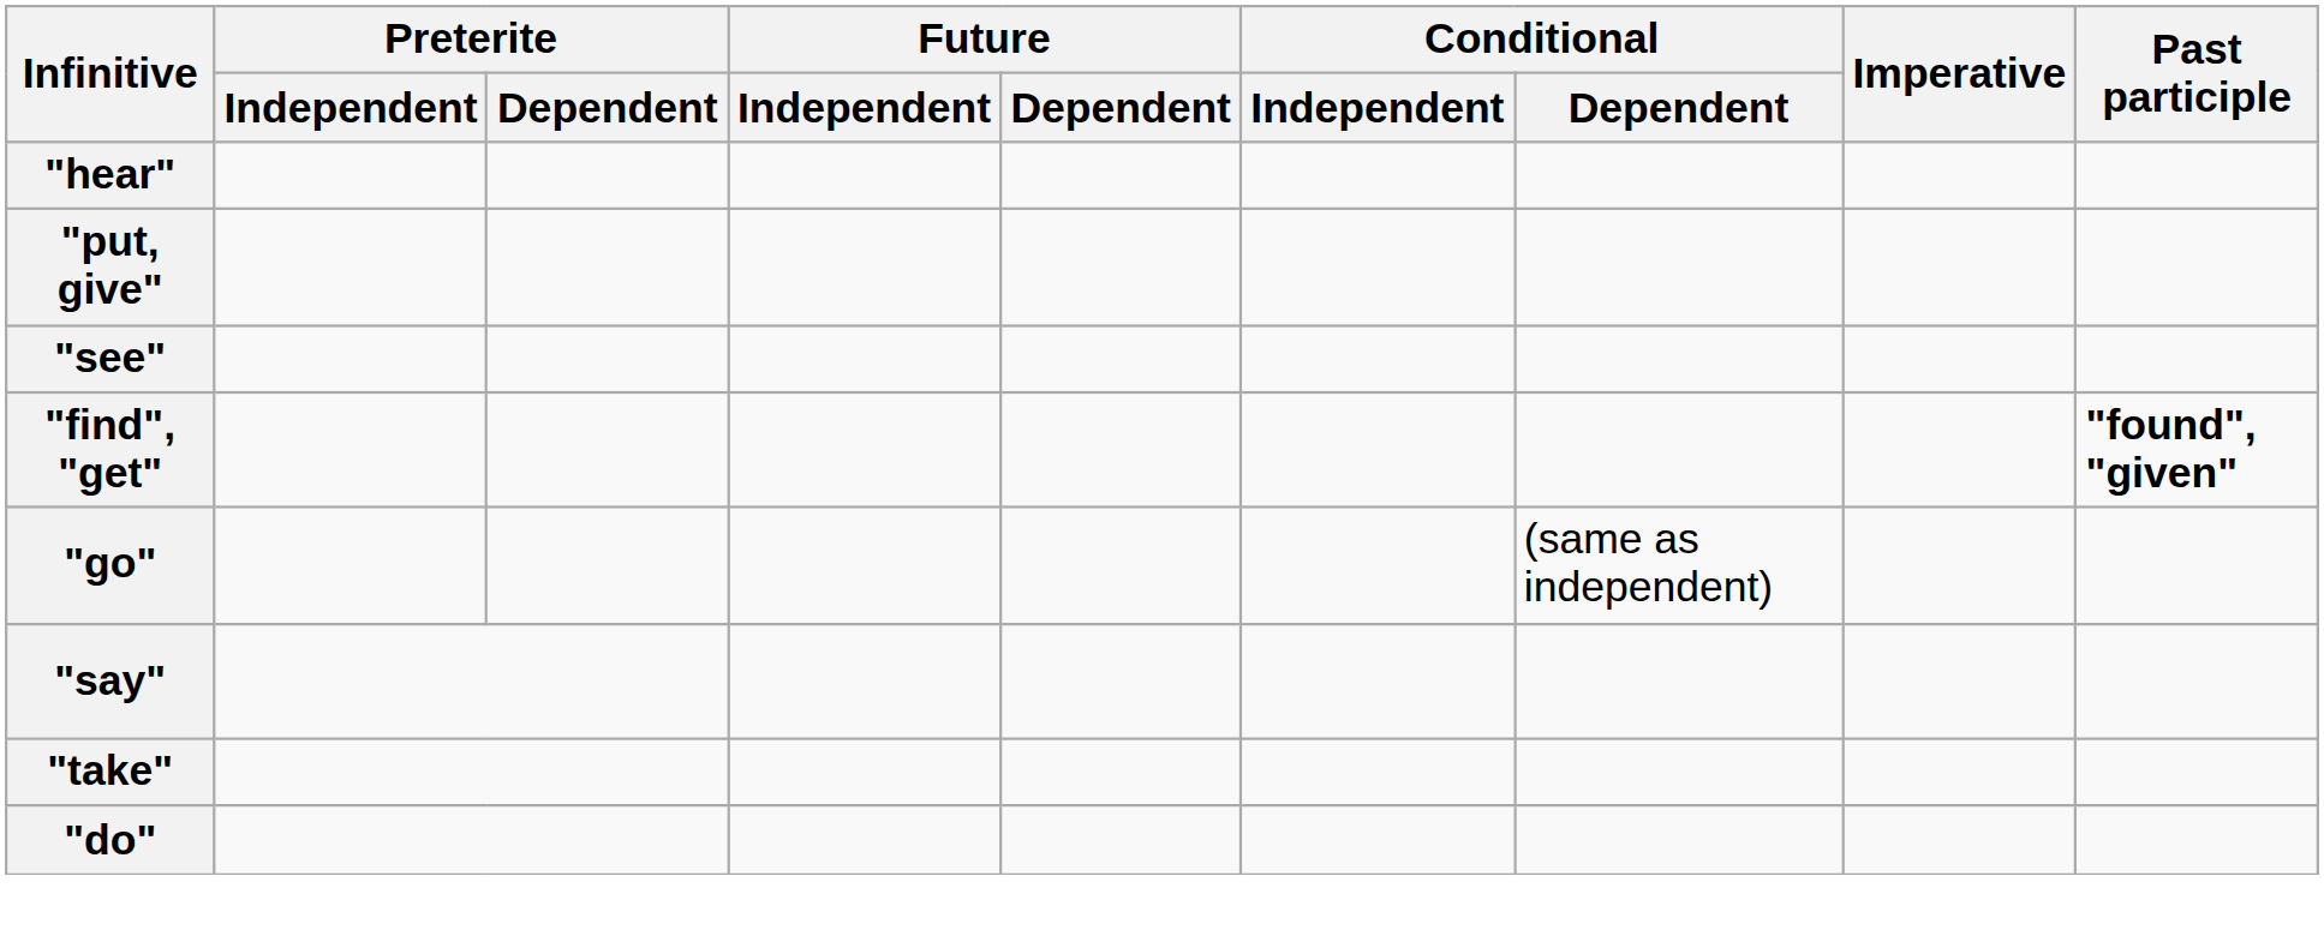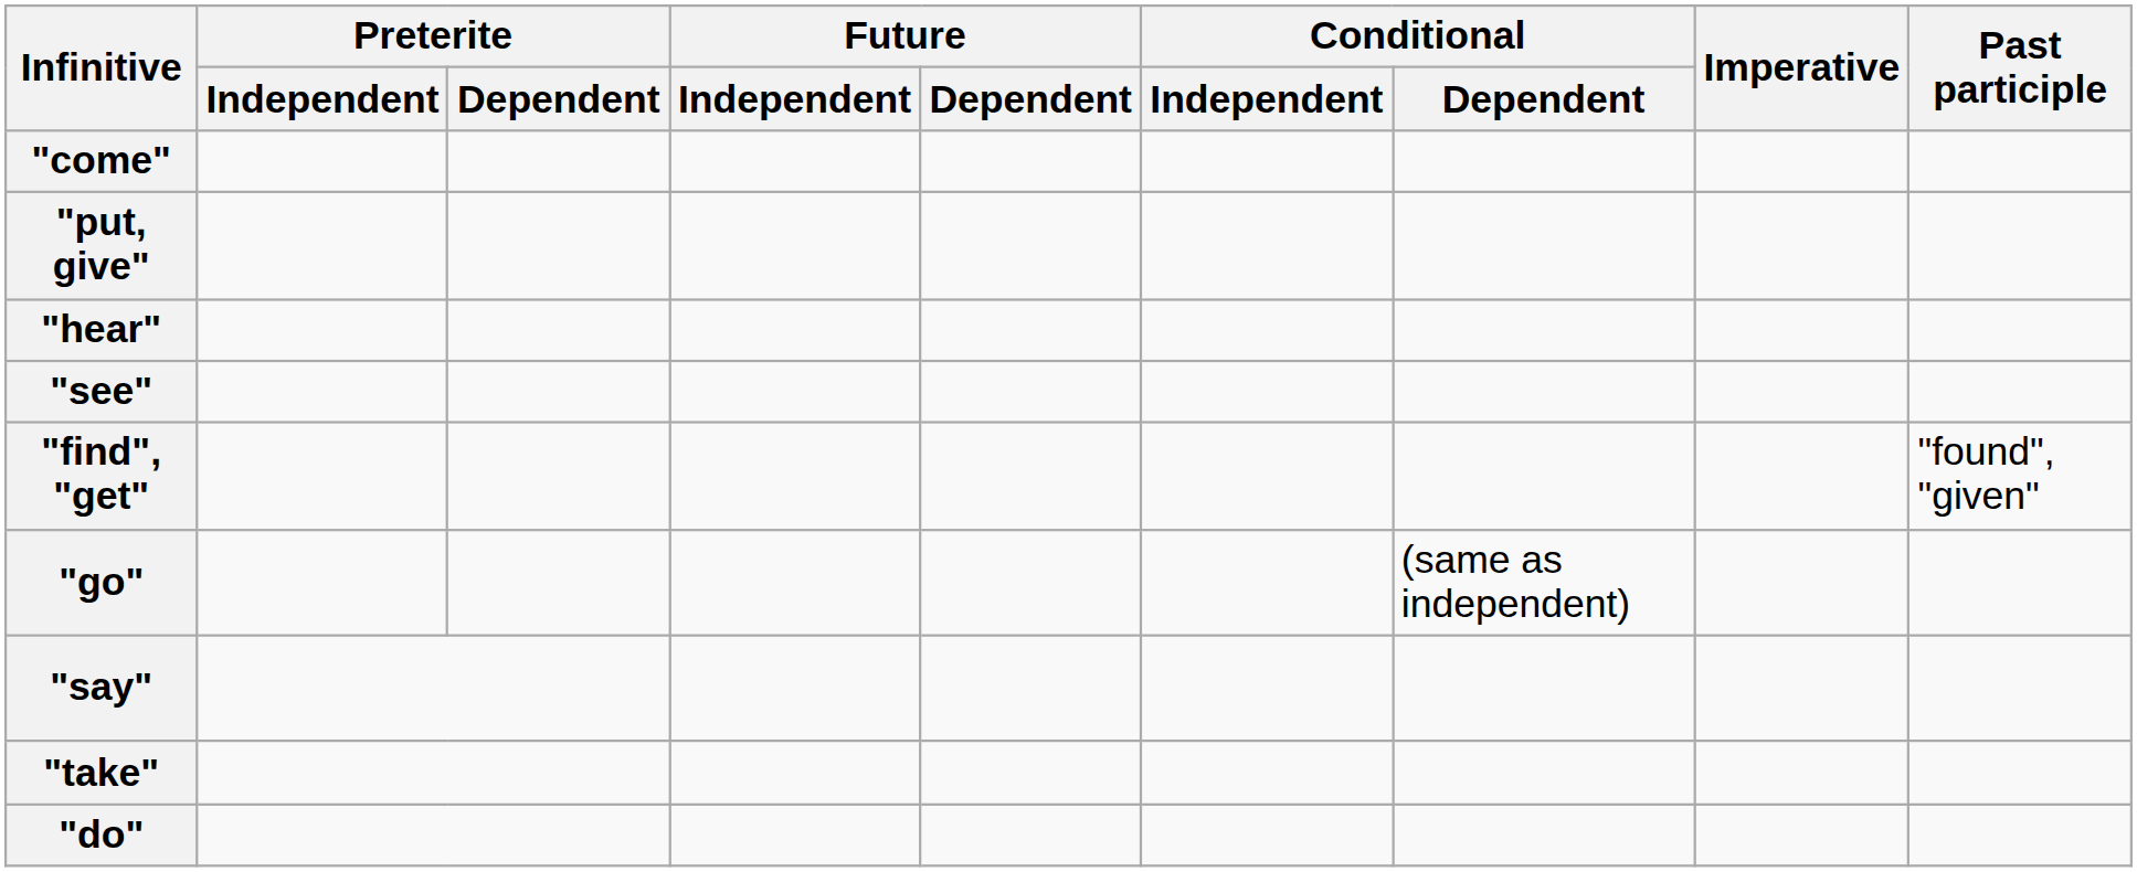 <table class="wikitable">
 <tr>
 <th rowspan="2">Infinitive</th>
 <th colspan="2">Preterite</th>
 <th colspan="2">Future</th>
 <th colspan="2">Conditional</th>
 <th rowspan="2">Imperative</th>
 <th rowspan="2">Past participle</th>
 </tr>
 <tr>
 <th>Independent</th>
 <th>Dependent</th>
 <th>Independent</th>
 <th>Dependent</th>
 <th>Independent</th>
 <th>Dependent</th>
 </tr>
 <tr>
-<th> "hear"</th>
+<th> "come"</th>
 <td></td>
 <td></td>
 <td></td>
 <td></td>
 <td></td>
 <td></td>
 <td></td>
 <td></td>
 </tr>
 <tr>
 <th> "put, give"</th>
+<td></td>
+<td></td>
+<td></td>
+<td></td>
+<td></td>
+<td></td>
+<td></td>
+<td></td>
+</tr>
+<tr>
+<th> "hear"</th>
 <td></td>
 <td></td>
 <td></td>
 <td></td>
 <td></td>
 <td></td>
 <td></td>
 <td></td>
 </tr>
 <tr>
 <th> "see"</th>
 <td></td>
 <td></td>
 <td></td>
 <td></td>
 <td></td>
 <td></td>
 <td></td>
 <td></td>
 </tr>
 <tr>
 <th> "find",<br> "get"</th>
 <td></td>
 <td></td>
 <td></td>
 <td></td>
 <td></td>
 <td></td>
 <td></td>
-<td><strong> "found",<br> "given"</strong></td>
+<td> "found",<br> "given"</td>
 </tr>
 <tr>
 <th> "go"</th>
 <td></td>
 <td></td>
 <td></td>
 <td></td>
 <td></td>
 <td>(same as independent)</td>
 <td></td>
 <td></td>
 </tr>
 <tr>
 <th> "say"</th>
 <td colspan=2 align="middle"></td>
 <td><br></td>
 <td><br><br></td>
 <td></td>
 <td></td>
 <td></td>
 <td></td>
 </tr>
 <tr>
 <th> "take"</th>
 <td colspan=2 align="middle"></td>
 <td></td>
 <td></td>
 <td></td>
 <td></td>
 <td></td>
 <td></td>
 </tr>
 <tr>
 <th> "do"</th>
 <td colspan=2 align="middle"></td>
 <td></td>
 <td></td>
 <td></td>
 <td></td>
 <td></td>
 <td></td>
 </tr>
 </table>
